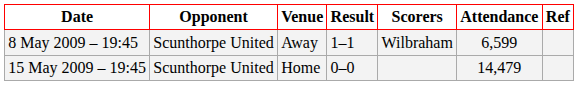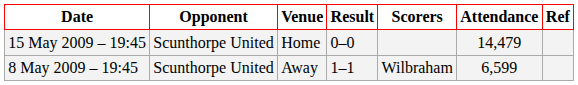 <table class="wikitable">
 <tr>
 <th style="background:#FFFFFF; color:black; border:1px solid red;">Date</th>
 <th style="background:#FFFFFF; color:black; border:1px solid red;">Opponent</th>
 <th style="background:#FFFFFF; color:black; border:1px solid red;">Venue</th>
 <th style="background:#FFFFFF; color:black; border:1px solid red;">Result</th>
 <th style="background:#FFFFFF; color:black; border:1px solid red;">Scorers</th>
 <th style="background:#FFFFFF; color:black; border:1px solid red;">Attendance</th>
 <th style="background:#FFFFFF; color:black; border:1px solid red;">Ref</th>
 </tr>
 <tr bgcolor = "#f3f3f3">
+<td>15 May 2009 – 19:45</td>
+<td>Scunthorpe United</td>
+<td>Home</td>
+<td>0–0</td>
+<td> </td>
+<td align="center">14,479</td>
+<td></td>
+</tr>
+<tr bgcolor = "#f3f3f3">
 <td>8 May 2009 – 19:45</td>
 <td>Scunthorpe United</td>
 <td>Away</td>
 <td>1–1</td>
 <td>Wilbraham</td>
 <td align="center">6,599</td>
 <td></td>
 </tr>
-<tr bgcolor = "#f3f3f3">
-<td>15 May 2009 – 19:45</td>
-<td>Scunthorpe United</td>
-<td>Home</td>
-<td>0–0</td>
-<td> </td>
-<td align="center">14,479</td>
-<td></td>
-</tr>
 </table>
